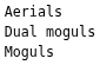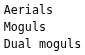 <table>
 <tr>
 <td>Aerials<br></td>
+<td></td>
+<td></td>
+<td></td>
+</tr>
+<tr>
+<td>Moguls<br></td>
 <td></td>
 <td></td>
 <td></td>
 </tr>
 <tr>
 <td>Dual moguls<br></td>
 <td></td>
 <td></td>
 <td></td>
 </tr>
-<tr>
-<td>Moguls<br></td>
-<td></td>
-<td></td>
-<td></td>
-</tr>
 </table>
